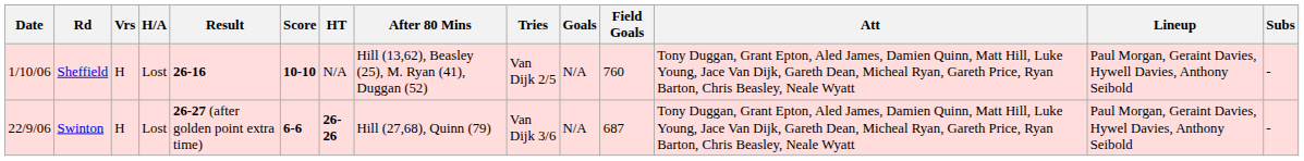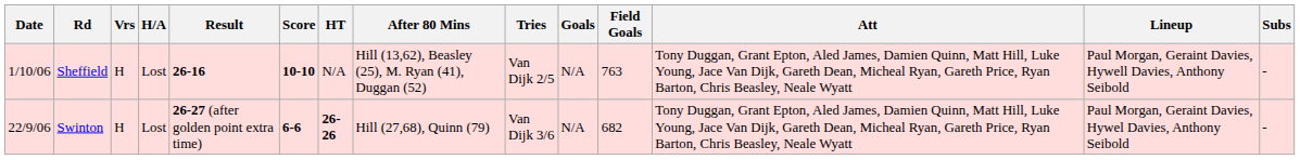 <table class="wikitable" style="font-size:85%;" width="100%">
 <tr>
 <th>Date</th>
 <th>Rd</th>
 <th>Vrs</th>
 <th>H/A</th>
 <th>Result</th>
 <th>Score</th>
 <th>HT</th>
 <th>After 80 Mins</th>
 <th>Tries</th>
 <th>Goals</th>
 <th>Field Goals</th>
 <th>Att</th>
 <th>Lineup</th>
 <th>Subs</th>
 </tr>
 <tr style="background:#ffdddd;" width=20 | >
 <td>1/10/06</td>
 <td><a href='#'>Sheffield</a></td>
 <td>H</td>
 <td>Lost</td>
 <td><strong>26-16</strong></td>
 <td><strong>10-10</strong></td>
 <td>N/A</td>
 <td>Hill (13,62), Beasley (25), M. Ryan (41), Duggan (52)</td>
 <td>Van Dijk 2/5</td>
 <td>N/A</td>
-<td>760</td>
+<td>763</td>
 <td>Tony Duggan, Grant Epton, Aled James, Damien Quinn, Matt Hill, Luke Young, Jace Van Dijk, Gareth Dean, Micheal Ryan, Gareth Price, Ryan Barton, Chris Beasley, Neale Wyatt</td>
 <td>Paul Morgan, Geraint Davies, Hywell Davies, Anthony Seibold</td>
 <td>-</td>
 </tr>
 <tr style="background:#ffdddd;" width=20 | >
 <td>22/9/06</td>
 <td><a href='#'>Swinton</a></td>
 <td>H</td>
 <td>Lost</td>
 <td><strong>26-27</strong> (after golden point extra time)</td>
 <td><strong>6-6</strong></td>
 <td><strong>26-26</strong></td>
 <td>Hill (27,68), Quinn (79)</td>
 <td>Van Dijk 3/6</td>
 <td>N/A</td>
-<td>687</td>
+<td>682</td>
 <td>Tony Duggan, Grant Epton, Aled James, Damien Quinn, Matt Hill, Luke Young, Jace Van Dijk, Gareth Dean, Micheal Ryan, Gareth Price, Ryan Barton, Chris Beasley, Neale Wyatt</td>
 <td>Paul Morgan, Geraint Davies, Hywel Davies, Anthony Seibold</td>
 <td>-</td>
 </tr>
 </table>
